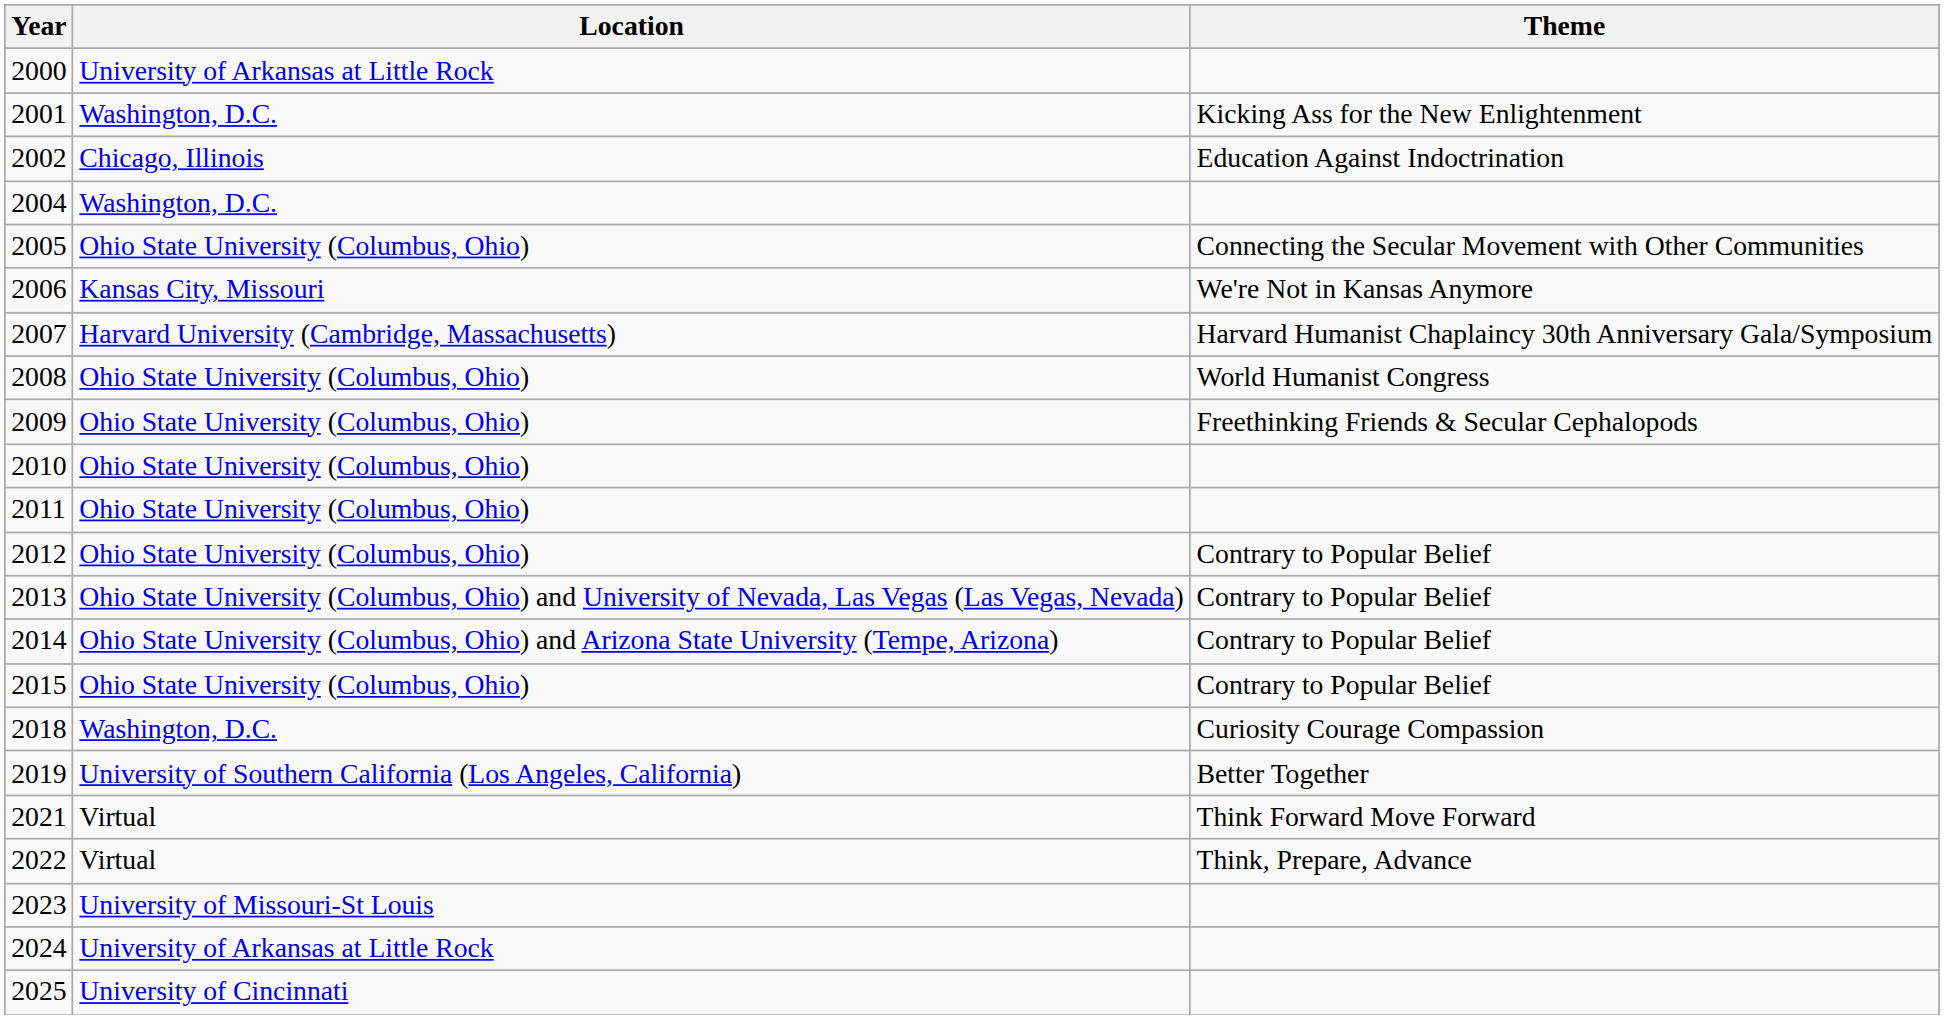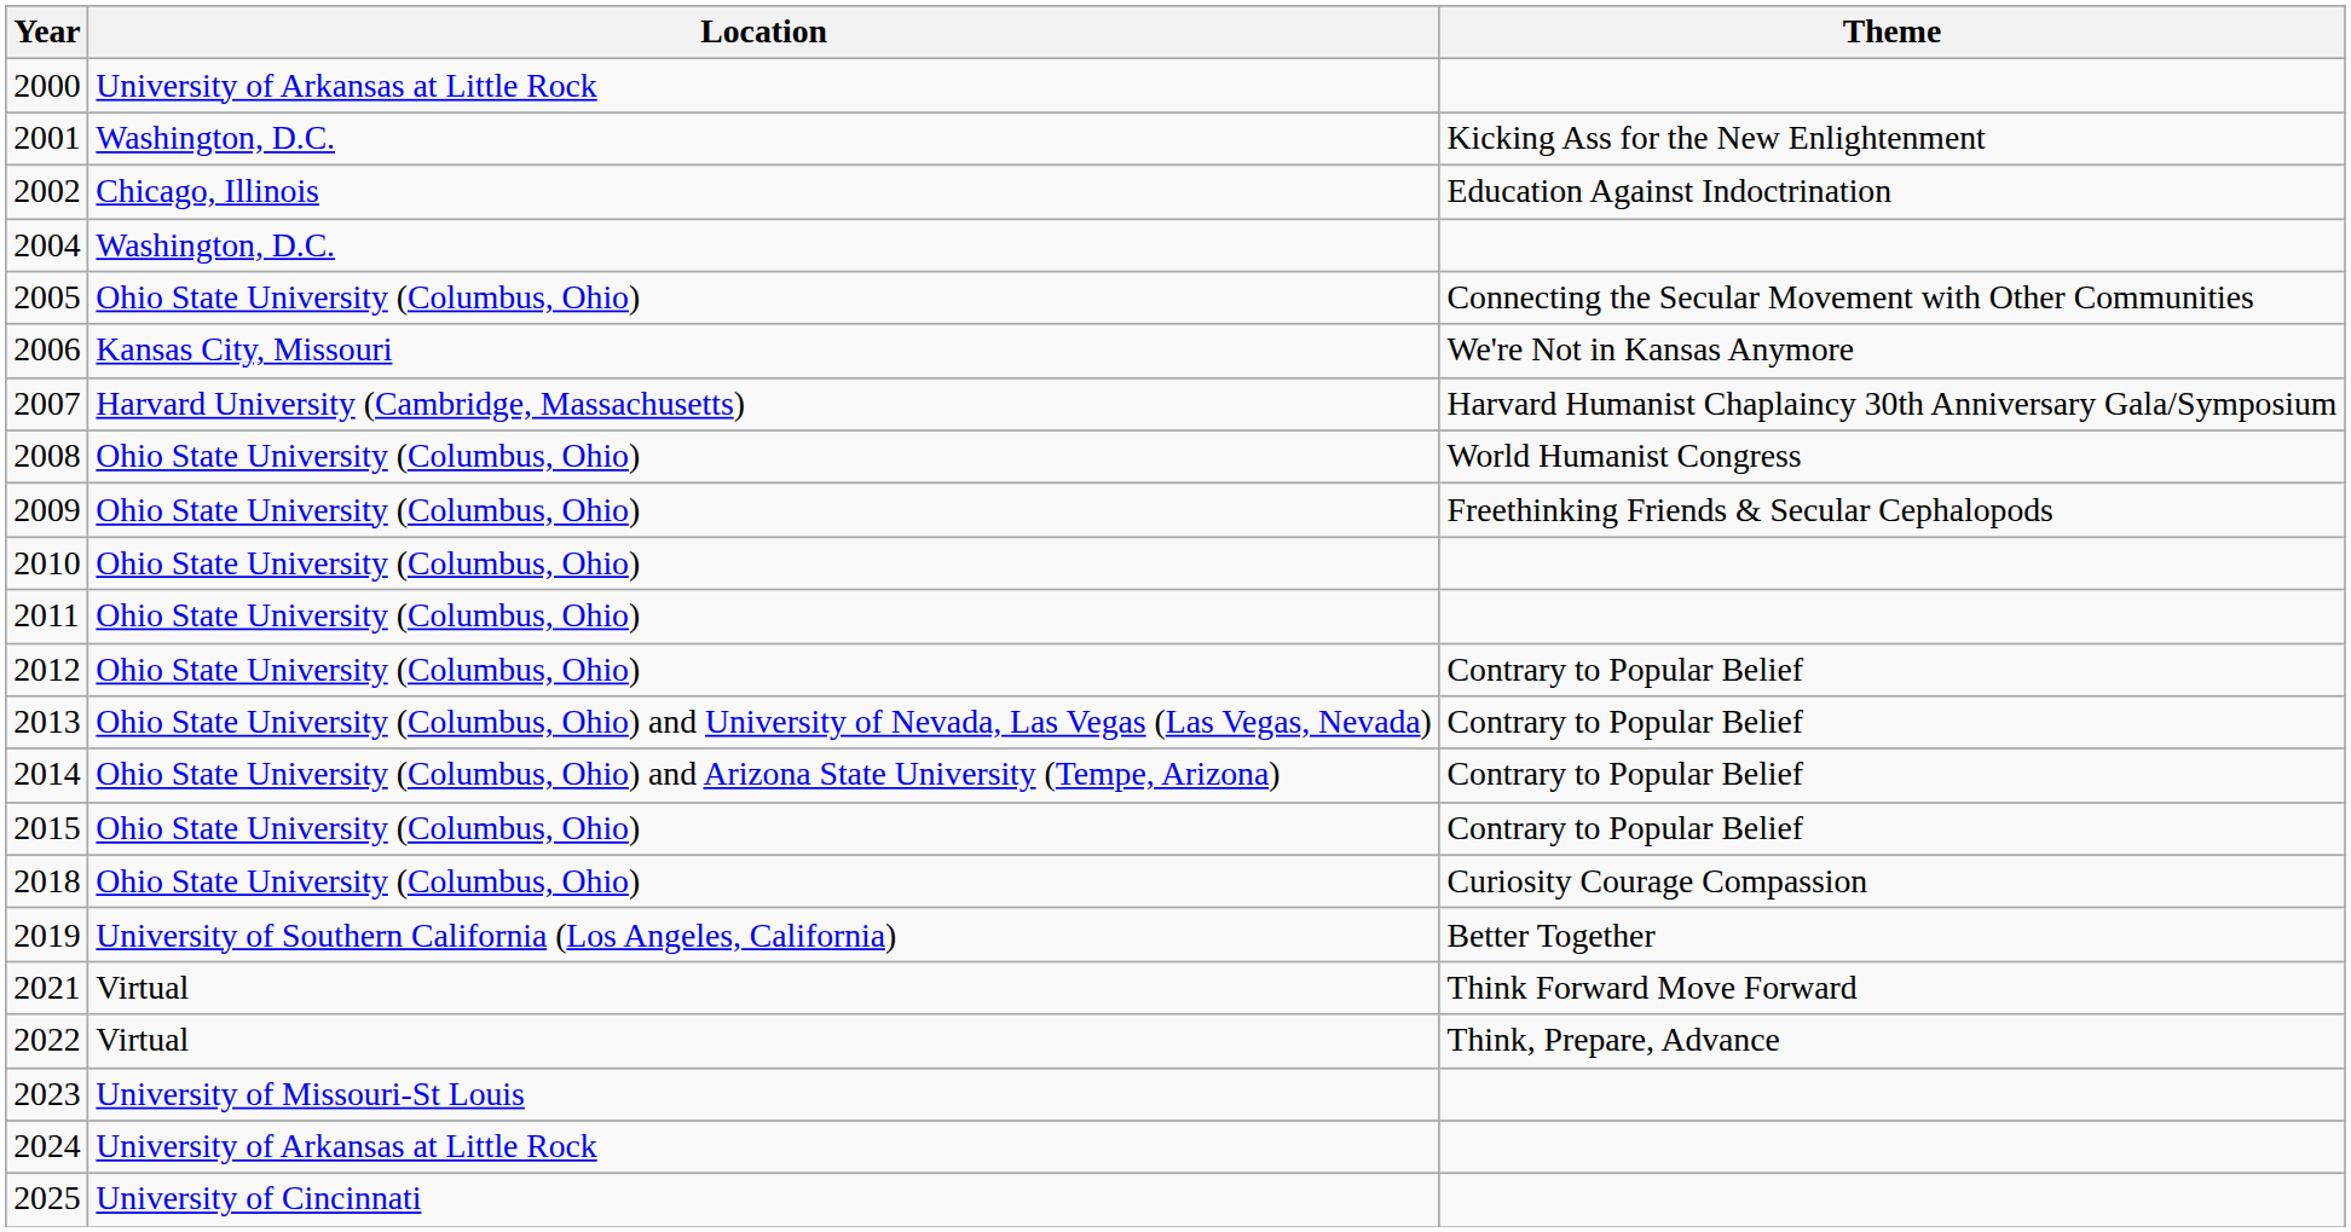 <table class="wikitable">
 <tr>
 <th>Year</th>
 <th>Location</th>
 <th>Theme</th>
 </tr>
 <tr>
 <td>2000</td>
 <td><a href='#'>University of Arkansas at Little Rock</a></td>
 <td></td>
 </tr>
 <tr>
 <td>2001</td>
 <td><a href='#'>Washington, D.C.</a></td>
 <td>Kicking Ass for the New Enlightenment</td>
 </tr>
 <tr>
 <td>2002</td>
 <td><a href='#'>Chicago, Illinois</a></td>
 <td>Education Against Indoctrination</td>
 </tr>
 <tr>
 <td>2004</td>
 <td><a href='#'>Washington, D.C.</a></td>
 <td></td>
 </tr>
 <tr>
 <td>2005</td>
 <td><a href='#'>Ohio State University</a> (<a href='#'>Columbus, Ohio</a>)</td>
 <td>Connecting the Secular Movement with Other Communities</td>
 </tr>
 <tr>
 <td>2006</td>
 <td><a href='#'>Kansas City, Missouri</a></td>
 <td>We're Not in Kansas Anymore</td>
 </tr>
 <tr>
 <td>2007</td>
 <td><a href='#'>Harvard University</a> (<a href='#'>Cambridge, Massachusetts</a>)</td>
 <td>Harvard Humanist Chaplaincy 30th Anniversary Gala/Symposium</td>
 </tr>
 <tr>
 <td>2008</td>
 <td><a href='#'>Ohio State University</a> (<a href='#'>Columbus, Ohio</a>)</td>
 <td>World Humanist Congress</td>
 </tr>
 <tr>
 <td>2009</td>
 <td><a href='#'>Ohio State University</a> (<a href='#'>Columbus, Ohio</a>)</td>
 <td>Freethinking Friends & Secular Cephalopods</td>
 </tr>
 <tr>
 <td>2010</td>
 <td><a href='#'>Ohio State University</a> (<a href='#'>Columbus, Ohio</a>)</td>
 <td></td>
 </tr>
 <tr>
 <td>2011</td>
 <td><a href='#'>Ohio State University</a> (<a href='#'>Columbus, Ohio</a>)</td>
 <td></td>
 </tr>
 <tr>
 <td>2012</td>
 <td><a href='#'>Ohio State University</a> (<a href='#'>Columbus, Ohio</a>)</td>
 <td>Contrary to Popular Belief</td>
 </tr>
 <tr>
 <td>2013</td>
 <td><a href='#'>Ohio State University</a> (<a href='#'>Columbus, Ohio</a>) and <a href='#'>University of Nevada, Las Vegas</a> (<a href='#'>Las Vegas, Nevada</a>)</td>
 <td>Contrary to Popular Belief</td>
 </tr>
 <tr>
 <td>2014</td>
 <td><a href='#'>Ohio State University</a> (<a href='#'>Columbus, Ohio</a>) and <a href='#'>Arizona State University</a> (<a href='#'>Tempe, Arizona</a>)</td>
 <td>Contrary to Popular Belief</td>
 </tr>
 <tr>
 <td>2015</td>
 <td><a href='#'>Ohio State University</a> (<a href='#'>Columbus, Ohio</a>)</td>
 <td>Contrary to Popular Belief</td>
 </tr>
 <tr>
 <td>2018</td>
-<td><a href='#'>Washington, D.C.</a></td>
+<td><a href='#'>Ohio State University</a> (<a href='#'>Columbus, Ohio</a>)</td>
 <td>Curiosity Courage Compassion</td>
 </tr>
 <tr>
 <td>2019</td>
 <td><a href='#'>University of Southern California</a> (<a href='#'>Los Angeles, California</a>)</td>
 <td>Better Together</td>
 </tr>
 <tr>
 <td>2021</td>
 <td>Virtual</td>
 <td>Think Forward Move Forward</td>
 </tr>
 <tr>
 <td>2022</td>
 <td>Virtual</td>
 <td>Think, Prepare, Advance</td>
 </tr>
 <tr>
 <td>2023</td>
 <td><a href='#'>University of Missouri-St Louis</a></td>
 <td></td>
 </tr>
 <tr>
 <td>2024</td>
 <td><a href='#'>University of Arkansas at Little Rock</a></td>
 <td></td>
 </tr>
 <tr>
 <td>2025</td>
 <td><a href='#'>University of Cincinnati</a></td>
 <td></td>
 </tr>
 </table>
